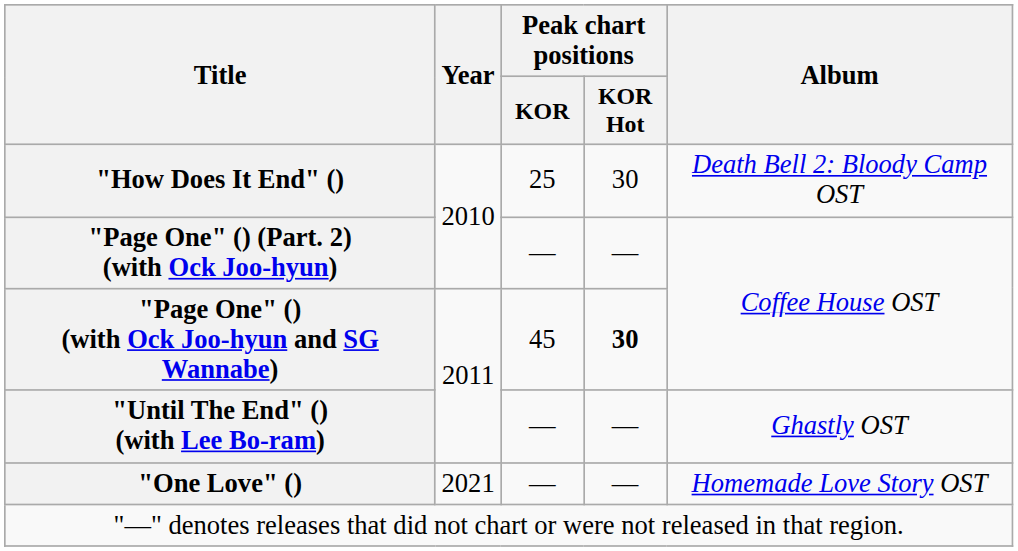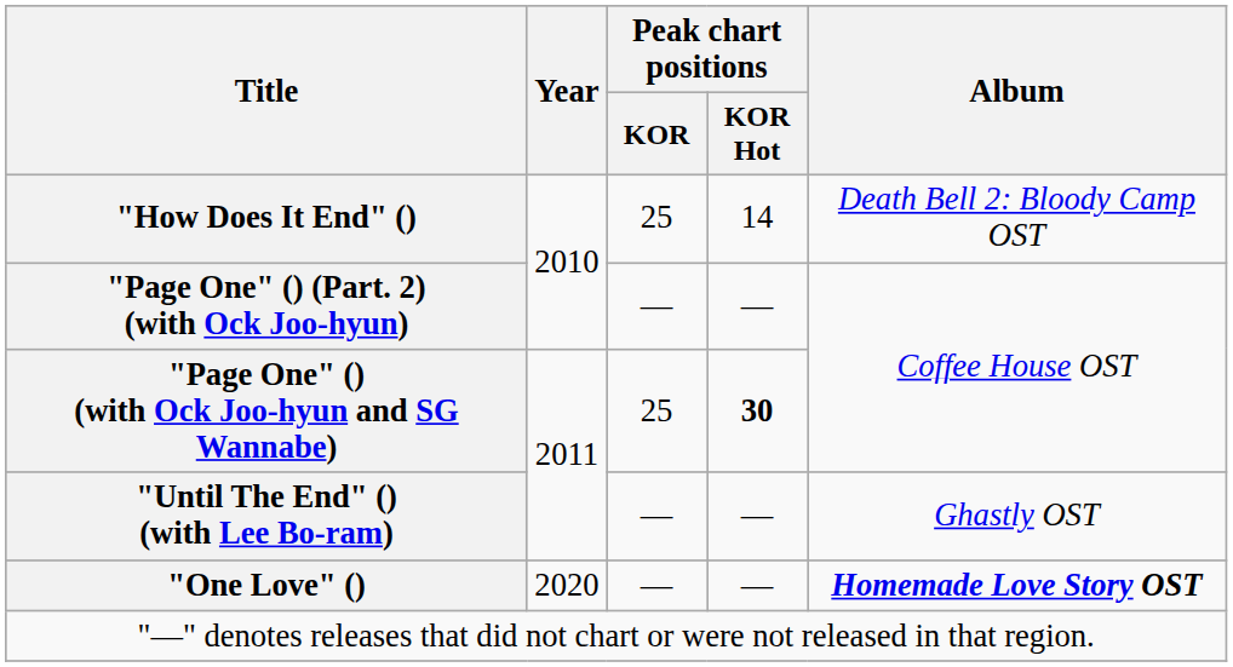 <table class="wikitable plainrowheaders" style="text-align:center">
 <tr>
 <th scope="col" rowspan="2">Title</th>
 <th scope="col" rowspan="2">Year</th>
 <th scope="col" colspan="2">Peak chart positions</th>
 <th scope="col" rowspan="2">Album</th>
 </tr>
 <tr>
 <th scope="col" style="width:3em;font-size:90%">KOR<br></th>
 <th scope="col" style="width:3em;font-size:90%">KOR Hot<br></th>
 </tr>
 <tr>
 <th scope="row">"How Does It End" ()</th>
 <td rowspan="2">2010</td>
 <td>25</td>
-<td>30</td>
+<td>14</td>
 <td><em><a href='#'>Death Bell 2: Bloody Camp</a> OST</em></td>
 </tr>
 <tr>
 <th scope="row">"Page One" () (Part. 2) <br><span>(with <a href='#'>Ock Joo-hyun</a>)</span></th>
 <td>—</td>
 <td>—</td>
 <td rowspan="2"><em><a href='#'>Coffee House</a> OST</em></td>
 </tr>
 <tr>
 <th scope="row">"Page One" ()<br> <span>(with <a href='#'>Ock Joo-hyun</a> and <a href='#'>SG Wannabe</a>)</span></th>
 <td rowspan="2">2011</td>
-<td>45</td>
+<td>25</td>
 <td><strong>30</strong></td>
 </tr>
 <tr>
 <th scope="row">"Until The End" ()<br> <span>(with <a href='#'>Lee Bo-ram</a>)</span></th>
 <td>—</td>
 <td>—</td>
 <td><em><a href='#'>Ghastly</a> OST</em></td>
 </tr>
 <tr>
 <th scope="row">"One Love" () </th>
-<td>2021</td>
+<td>2020</td>
 <td>—</td>
 <td>—</td>
-<td><em><a href='#'>Homemade Love Story</a> OST</em></td>
+<td><strong><em><a href='#'>Homemade Love Story</a> OST</em></strong></td>
 </tr>
 <tr>
 <td colspan="5">"—" denotes releases that did not chart or were not released in that region.</td>
 </tr>
 </table>
